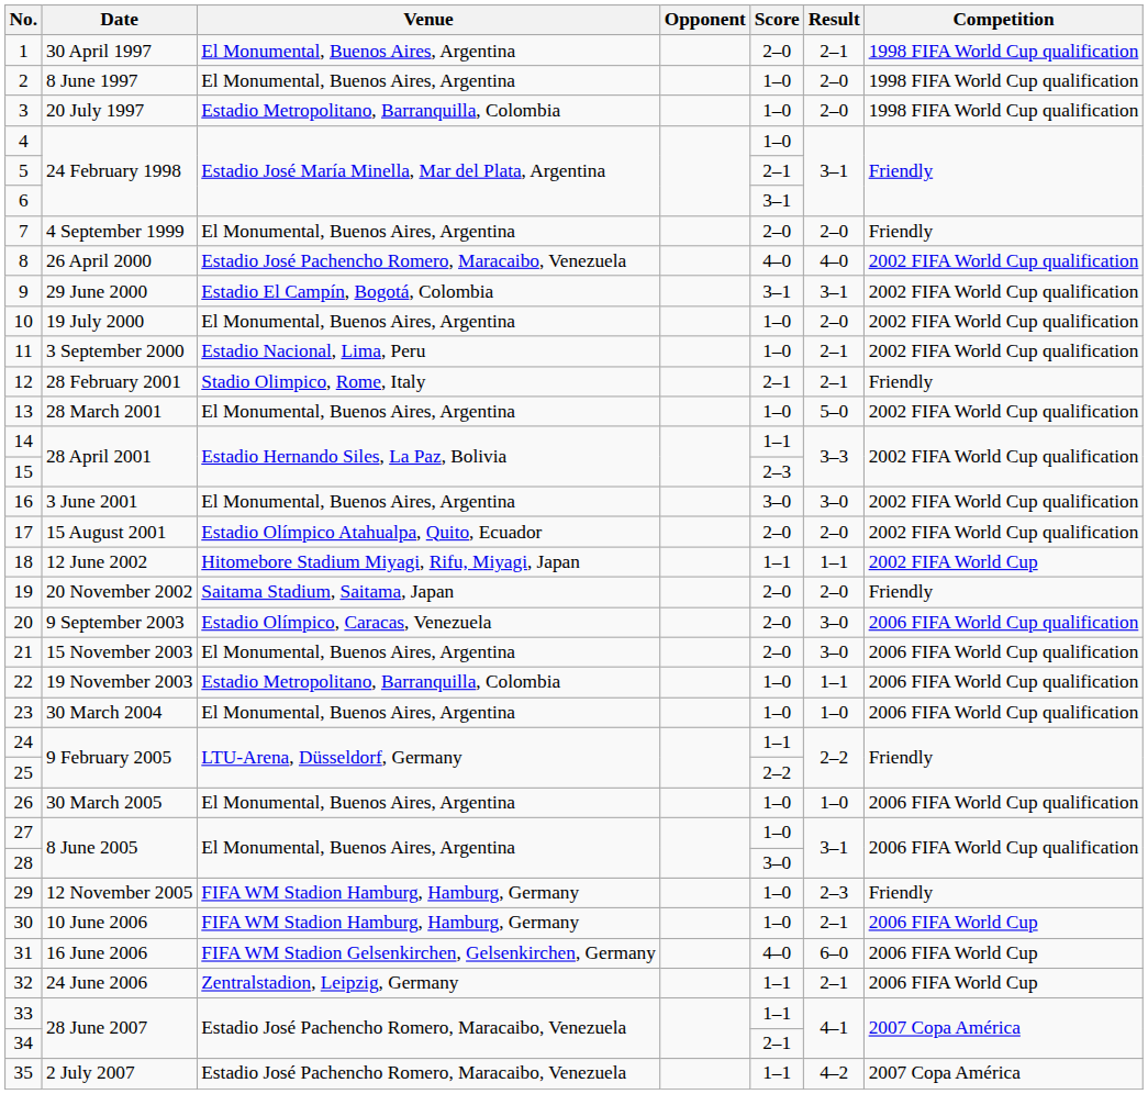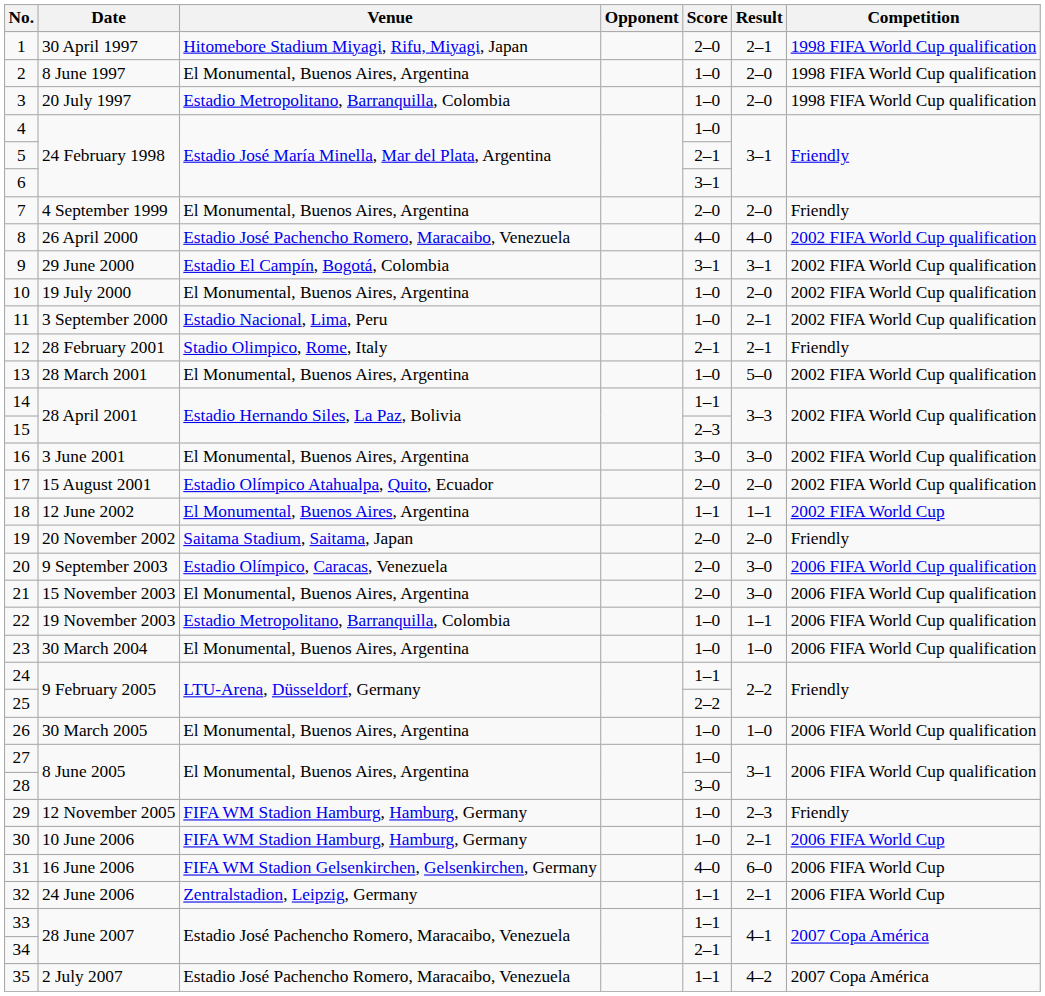 <table class="wikitable sortable">
 <tr>
 <th scope="col">No.</th>
 <th scope="col">Date</th>
 <th scope="col">Venue</th>
 <th scope="col">Opponent</th>
 <th scope="col">Score</th>
 <th scope="col">Result</th>
 <th scope="col">Competition</th>
 </tr>
 <tr>
 <td align="center">1</td>
 <td>30 April 1997</td>
-<td><a href='#'>El Monumental</a>, <a href='#'>Buenos Aires</a>, Argentina</td>
+<td><a href='#'>Hitomebore Stadium Miyagi</a>, <a href='#'>Rifu, Miyagi</a>, Japan</td>
 <td></td>
 <td align="center">2–0</td>
 <td align="center">2–1</td>
 <td><a href='#'>1998 FIFA World Cup qualification</a></td>
 </tr>
 <tr>
 <td align="center">2</td>
 <td>8 June 1997</td>
 <td>El Monumental, Buenos Aires, Argentina</td>
 <td></td>
 <td align="center">1–0</td>
 <td align="center">2–0</td>
 <td>1998 FIFA World Cup qualification</td>
 </tr>
 <tr>
 <td align="center">3</td>
 <td>20 July 1997</td>
 <td><a href='#'>Estadio Metropolitano</a>, <a href='#'>Barranquilla</a>, Colombia</td>
 <td></td>
 <td align="center">1–0</td>
 <td align="center">2–0</td>
 <td>1998 FIFA World Cup qualification</td>
 </tr>
 <tr>
 <td align="center">4</td>
 <td rowspan="3">24 February 1998</td>
 <td rowspan="3"><a href='#'>Estadio José María Minella</a>, <a href='#'>Mar del Plata</a>, Argentina</td>
 <td rowspan="3"></td>
 <td align="center">1–0</td>
 <td rowspan="3" style="text-align:center">3–1</td>
 <td rowspan="3"><a href='#'>Friendly</a></td>
 </tr>
 <tr>
 <td align="center">5</td>
 <td align="center">2–1</td>
 </tr>
 <tr>
 <td align="center">6</td>
 <td align="center">3–1</td>
 </tr>
 <tr>
 <td align="center">7</td>
 <td>4 September 1999</td>
 <td>El Monumental, Buenos Aires, Argentina</td>
 <td></td>
 <td align="center">2–0</td>
 <td align="center">2–0</td>
 <td>Friendly</td>
 </tr>
 <tr>
 <td align="center">8</td>
 <td>26 April 2000</td>
 <td><a href='#'>Estadio José Pachencho Romero</a>, <a href='#'>Maracaibo</a>, Venezuela</td>
 <td></td>
 <td align="center">4–0</td>
 <td align="center">4–0</td>
 <td><a href='#'>2002 FIFA World Cup qualification</a></td>
 </tr>
 <tr>
 <td align="center">9</td>
 <td>29 June 2000</td>
 <td><a href='#'>Estadio El Campín</a>, <a href='#'>Bogotá</a>, Colombia</td>
 <td></td>
 <td align="center">3–1</td>
 <td align="center">3–1</td>
 <td>2002 FIFA World Cup qualification</td>
 </tr>
 <tr>
 <td align="center">10</td>
 <td>19 July 2000</td>
 <td>El Monumental, Buenos Aires, Argentina</td>
 <td></td>
 <td align="center">1–0</td>
 <td align="center">2–0</td>
 <td>2002 FIFA World Cup qualification</td>
 </tr>
 <tr>
 <td align="center">11</td>
 <td>3 September 2000</td>
 <td><a href='#'>Estadio Nacional</a>, <a href='#'>Lima</a>, Peru</td>
 <td></td>
 <td align="center">1–0</td>
 <td align="center">2–1</td>
 <td>2002 FIFA World Cup qualification</td>
 </tr>
 <tr>
 <td align="center">12</td>
 <td>28 February 2001</td>
 <td><a href='#'>Stadio Olimpico</a>, <a href='#'>Rome</a>, Italy</td>
 <td></td>
 <td align="center">2–1</td>
 <td align="center">2–1</td>
 <td>Friendly</td>
 </tr>
 <tr>
 <td align="center">13</td>
 <td>28 March 2001</td>
 <td>El Monumental, Buenos Aires, Argentina</td>
 <td></td>
 <td align="center">1–0</td>
 <td align="center">5–0</td>
 <td>2002 FIFA World Cup qualification</td>
 </tr>
 <tr>
 <td align="center">14</td>
 <td rowspan="2">28 April 2001</td>
 <td rowspan="2"><a href='#'>Estadio Hernando Siles</a>, <a href='#'>La Paz</a>, Bolivia</td>
 <td rowspan="2"></td>
 <td align="center">1–1</td>
 <td rowspan="2" style="text-align:center">3–3</td>
 <td rowspan="2">2002 FIFA World Cup qualification</td>
 </tr>
 <tr>
 <td align="center">15</td>
 <td align="center">2–3</td>
 </tr>
 <tr>
 <td align="center">16</td>
 <td>3 June 2001</td>
 <td>El Monumental, Buenos Aires, Argentina</td>
 <td></td>
 <td align="center">3–0</td>
 <td align="center">3–0</td>
 <td>2002 FIFA World Cup qualification</td>
 </tr>
 <tr>
 <td align="center">17</td>
 <td>15 August 2001</td>
 <td><a href='#'>Estadio Olímpico Atahualpa</a>, <a href='#'>Quito</a>, Ecuador</td>
 <td></td>
 <td align="center">2–0</td>
 <td align="center">2–0</td>
 <td>2002 FIFA World Cup qualification</td>
 </tr>
 <tr>
 <td align="center">18</td>
 <td>12 June 2002</td>
-<td><a href='#'>Hitomebore Stadium Miyagi</a>, <a href='#'>Rifu, Miyagi</a>, Japan</td>
+<td><a href='#'>El Monumental</a>, <a href='#'>Buenos Aires</a>, Argentina</td>
 <td></td>
 <td align="center">1–1</td>
 <td align="center">1–1</td>
 <td><a href='#'>2002 FIFA World Cup</a></td>
 </tr>
 <tr>
 <td align="center">19</td>
 <td>20 November 2002</td>
 <td><a href='#'>Saitama Stadium</a>, <a href='#'>Saitama</a>, Japan</td>
 <td></td>
 <td align="center">2–0</td>
 <td align="center">2–0</td>
 <td>Friendly</td>
 </tr>
 <tr>
 <td align="center">20</td>
 <td>9 September 2003</td>
 <td><a href='#'>Estadio Olímpico</a>, <a href='#'>Caracas</a>, Venezuela</td>
 <td></td>
 <td align="center">2–0</td>
 <td align="center">3–0</td>
 <td><a href='#'>2006 FIFA World Cup qualification</a></td>
 </tr>
 <tr>
 <td align="center">21</td>
 <td>15 November 2003</td>
 <td>El Monumental, Buenos Aires, Argentina</td>
 <td></td>
 <td align="center">2–0</td>
 <td align="center">3–0</td>
 <td>2006 FIFA World Cup qualification</td>
 </tr>
 <tr>
 <td align="center">22</td>
 <td>19 November 2003</td>
 <td><a href='#'>Estadio Metropolitano</a>, <a href='#'>Barranquilla</a>, Colombia</td>
 <td></td>
 <td align="center">1–0</td>
 <td align="center">1–1</td>
 <td>2006 FIFA World Cup qualification</td>
 </tr>
 <tr>
 <td align="center">23</td>
 <td>30 March 2004</td>
 <td>El Monumental, Buenos Aires, Argentina</td>
 <td></td>
 <td align="center">1–0</td>
 <td align="center">1–0</td>
 <td>2006 FIFA World Cup qualification</td>
 </tr>
 <tr>
 <td align="center">24</td>
 <td rowspan="2">9 February 2005</td>
 <td rowspan="2"><a href='#'>LTU-Arena</a>, <a href='#'>Düsseldorf</a>, Germany</td>
 <td rowspan="2"></td>
 <td align="center">1–1</td>
 <td rowspan="2" style="text-align:center">2–2</td>
 <td rowspan="2">Friendly</td>
 </tr>
 <tr>
 <td align="center">25</td>
 <td align="center">2–2</td>
 </tr>
 <tr>
 <td align="center">26</td>
 <td>30 March 2005</td>
 <td>El Monumental, Buenos Aires, Argentina</td>
 <td></td>
 <td align="center">1–0</td>
 <td align="center">1–0</td>
 <td>2006 FIFA World Cup qualification</td>
 </tr>
 <tr>
 <td align="center">27</td>
 <td rowspan="2">8 June 2005</td>
 <td rowspan="2">El Monumental, Buenos Aires, Argentina</td>
 <td rowspan="2"></td>
 <td align="center">1–0</td>
 <td rowspan="2" style="text-align:center">3–1</td>
 <td rowspan="2">2006 FIFA World Cup qualification</td>
 </tr>
 <tr>
 <td align="center">28</td>
 <td align="center">3–0</td>
 </tr>
 <tr>
 <td align="center">29</td>
 <td>12 November 2005</td>
 <td><a href='#'>FIFA WM Stadion Hamburg</a>, <a href='#'>Hamburg</a>, Germany</td>
 <td></td>
 <td align="center">1–0</td>
 <td align="center">2–3</td>
 <td>Friendly</td>
 </tr>
 <tr>
 <td align="center">30</td>
 <td>10 June 2006</td>
 <td><a href='#'>FIFA WM Stadion Hamburg</a>, <a href='#'>Hamburg</a>, Germany</td>
 <td></td>
 <td align="center">1–0</td>
 <td align="center">2–1</td>
 <td><a href='#'>2006 FIFA World Cup</a></td>
 </tr>
 <tr>
 <td align="center">31</td>
 <td>16 June 2006</td>
 <td><a href='#'>FIFA WM Stadion Gelsenkirchen</a>, <a href='#'>Gelsenkirchen</a>, Germany</td>
 <td></td>
 <td align="center">4–0</td>
 <td align="center">6–0</td>
 <td>2006 FIFA World Cup</td>
 </tr>
 <tr>
 <td align="center">32</td>
 <td>24 June 2006</td>
 <td><a href='#'>Zentralstadion</a>, <a href='#'>Leipzig</a>, Germany</td>
 <td></td>
 <td align="center">1–1</td>
 <td align="center">2–1</td>
 <td>2006 FIFA World Cup</td>
 </tr>
 <tr>
 <td align="center">33</td>
 <td rowspan="2">28 June 2007</td>
 <td rowspan="2">Estadio José Pachencho Romero, Maracaibo, Venezuela</td>
 <td rowspan="2"></td>
 <td align="center">1–1</td>
 <td rowspan="2" style="text-align:center">4–1</td>
 <td rowspan="2"><a href='#'>2007 Copa América</a></td>
 </tr>
 <tr>
 <td align="center">34</td>
 <td align="center">2–1</td>
 </tr>
 <tr>
 <td align="center">35</td>
 <td>2 July 2007</td>
 <td>Estadio José Pachencho Romero, Maracaibo, Venezuela</td>
 <td></td>
 <td align="center">1–1</td>
 <td align="center">4–2</td>
 <td>2007 Copa América</td>
 </tr>
 </table>
